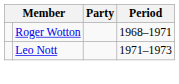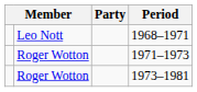 <table class="wikitable">
 <tr>
 <th colspan="2">Member</th>
 <th>Party</th>
 <th>Period</th>
 </tr>
 <tr>
 <td> </td>
-<td><a href='#'>Roger Wotton</a></td>
+<td><a href='#'>Leo Nott</a></td>
 <td></td>
 <td>1968–1971</td>
 </tr>
 <tr>
 <td> </td>
-<td><a href='#'>Leo Nott</a></td>
+<td><a href='#'>Roger Wotton</a></td>
 <td></td>
 <td>1971–1973</td>
 </tr>
+<tr>
+<td> </td>
+<td><a href='#'>Roger Wotton</a></td>
+<td></td>
+<td>1973–1981</td>
+</tr>
 </table>
